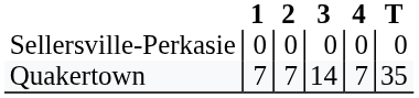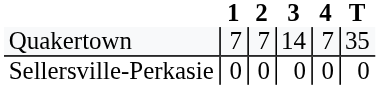 <table style="border-collapse: collapse;">
 <tr>
 <th style="text-align: left;"></th>
 <th style="text-align: center; padding: 0px 3px 0px 3px; width:12px;">1</th>
 <th style="text-align: center; padding: 0px 3px 0px 3px; width:12px;">2</th>
 <th style="text-align: center; padding: 0px 3px 0px 3px; width:12px;">3</th>
 <th style="text-align: center; padding: 0px 3px 0px 3px; width:12px;">4</th>
 <th style="text-align: center; padding: 0px 3px 0px 3px; width:12px;">T</th>
 </tr>
 <tr>
+<td style="background: #f8f9fa; text-align: left; border-bottom: 1px solid black; padding: 0px 3px 0px 3px;">Quakertown</td>
+<td style="background: #f8f9fa; border-left: 1px solid black; border-bottom: 1px solid black; text-align: right; padding: 0px 3px 0px 3px;">7</td>
+<td style="background: #f8f9fa; background: #f8f9fa; border-left: 1px solid black; border-bottom: 1px solid black; text-align: right; padding: 0px 3px 0px 3px;">7</td>
+<td style="background: #f8f9fa; border-left: 1px solid black; border-bottom: 1px solid black; text-align: right; padding: 0px 3px 0px 3px;">14</td>
+<td style="background: #f8f9fa; border-left: 1px solid black; border-bottom: 1px solid black; text-align: right; padding: 0px 3px 0px 3px;">7</td>
+<td style="background: #f8f9fa; border-left: 1px solid black; border-bottom: 1px solid black; text-align: right; padding: 0px 3px 0px 3px;">35</td>
+</tr>
+<tr>
 <td style="text-align: left; padding: 0px 3px 0px 3px;">Sellersville-Perkasie</td>
 <td style="border-left: 1px solid black; text-align: right; padding: 0px 3px 0px 3px;">0</td>
 <td style="border-left: 1px solid black; text-align: right; padding: 0px 3px 0px 3px;">0</td>
 <td style="border-left: 1px solid black; text-align: right; padding: 0px 3px 0px 3px;">0</td>
 <td style="border-left: 1px solid black; text-align: right; padding: 0px 3px 0px 3px;">0</td>
 <td style="border-left: 1px solid black; text-align: right; padding: 0px 3px 0px 3px;">0</td>
 </tr>
-<tr>
-<td style="background: #f8f9fa; text-align: left; border-bottom: 1px solid black; padding: 0px 3px 0px 3px;">Quakertown</td>
-<td style="background: #f8f9fa; border-left: 1px solid black; border-bottom: 1px solid black; text-align: right; padding: 0px 3px 0px 3px;">7</td>
-<td style="background: #f8f9fa; background: #f8f9fa; border-left: 1px solid black; border-bottom: 1px solid black; text-align: right; padding: 0px 3px 0px 3px;">7</td>
-<td style="background: #f8f9fa; border-left: 1px solid black; border-bottom: 1px solid black; text-align: right; padding: 0px 3px 0px 3px;">14</td>
-<td style="background: #f8f9fa; border-left: 1px solid black; border-bottom: 1px solid black; text-align: right; padding: 0px 3px 0px 3px;">7</td>
-<td style="background: #f8f9fa; border-left: 1px solid black; border-bottom: 1px solid black; text-align: right; padding: 0px 3px 0px 3px;">35</td>
-</tr>
 </table>
